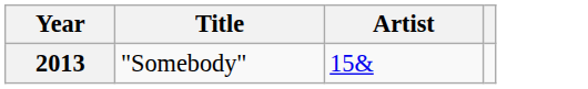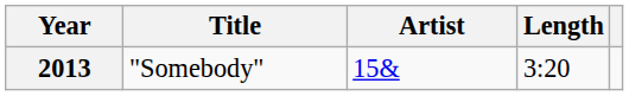 <table class="wikitable sortable plainrowheaders">
 <tr>
 <th style="width:4em;">Year</th>
 <th style="width:8em;">Title</th>
 <th style="width:6em;">Artist</th>
+<th>Length</th>
 <th scope="col" class="unsortable"></th>
 </tr>
 <tr>
 <th scope="row">2013</th>
 <td>"Somebody"</td>
 <td><a href='#'>15&</a></td>
+<td>3:20</td>
 <td style="text-align:center"></td>
 </tr>
 </table>
